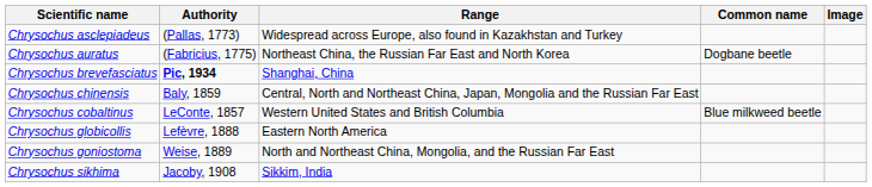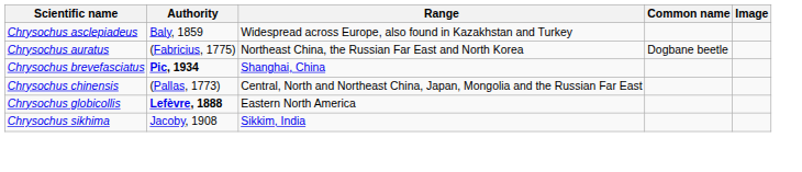 <table class="wikitable">
 <tr>
 <th>Scientific name</th>
 <th>Authority</th>
 <th>Range</th>
 <th>Common name</th>
 <th>Image</th>
 </tr>
 <tr>
 <td><em><a href='#'>Chrysochus asclepiadeus</a></em></td>
-<td>(<a href='#'>Pallas</a>, 1773)</td>
+<td><a href='#'>Baly</a>, 1859</td>
 <td>Widespread across Europe, also found in Kazakhstan and Turkey</td>
 <td></td>
 <td></td>
 </tr>
 <tr>
 <td><em><a href='#'>Chrysochus auratus</a></em></td>
 <td>(<a href='#'>Fabricius</a>, 1775)</td>
 <td>Northeast China, the Russian Far East and North Korea</td>
 <td>Dogbane beetle</td>
 <td></td>
 </tr>
 <tr>
 <td><em><a href='#'>Chrysochus brevefasciatus</a></em></td>
 <td><strong><a href='#'>Pic</a>, 1934</strong></td>
 <td><a href='#'>Shanghai, China</a></td>
 <td></td>
 <td></td>
 </tr>
 <tr>
 <td><em><a href='#'>Chrysochus chinensis</a></em></td>
-<td><a href='#'>Baly</a>, 1859</td>
+<td>(<a href='#'>Pallas</a>, 1773)</td>
 <td>Central, North and Northeast China, Japan, Mongolia and the Russian Far East</td>
 <td></td>
 <td></td>
 </tr>
 <tr>
-<td><em><a href='#'>Chrysochus cobaltinus</a></em></td>
-<td><a href='#'>LeConte</a>, 1857</td>
-<td>Western United States and British Columbia</td>
-<td>Blue milkweed beetle</td>
-<td></td>
-</tr>
-<tr>
 <td><em><a href='#'>Chrysochus globicollis</a></em></td>
-<td><a href='#'>Lefèvre</a>, 1888</td>
+<td><strong><a href='#'>Lefèvre</a>, 1888</strong></td>
 <td>Eastern North America</td>
-<td></td>
-<td></td>
-</tr>
-<tr>
-<td><em><a href='#'>Chrysochus goniostoma</a></em></td>
-<td><a href='#'>Weise</a>, 1889</td>
-<td>North and Northeast China, Mongolia, and the Russian Far East</td>
 <td></td>
 <td></td>
 </tr>
 <tr>
 <td><em><a href='#'>Chrysochus sikhima</a></em></td>
 <td><a href='#'>Jacoby</a>, 1908</td>
 <td><a href='#'>Sikkim, India</a></td>
 <td></td>
 <td></td>
 </tr>
 </table>
